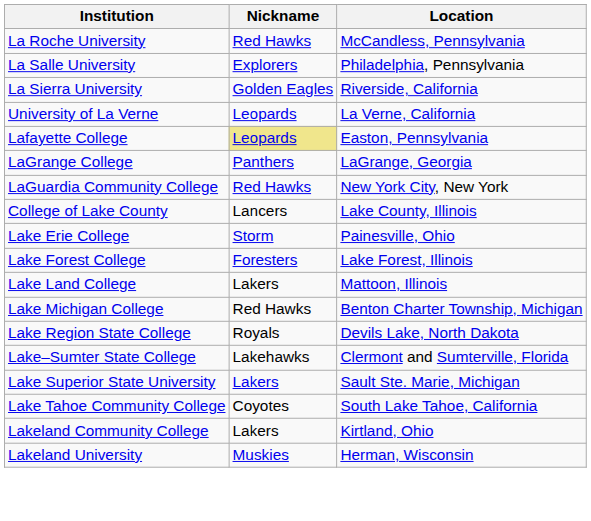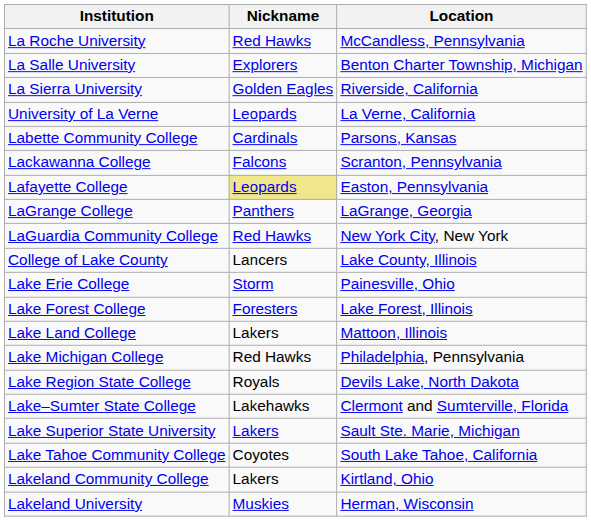 <table class="wikitable">
 <tr>
 <th>Institution</th>
 <th>Nickname</th>
 <th>Location</th>
 </tr>
 <tr>
 <td><a href='#'>La Roche University</a></td>
 <td><a href='#'>Red Hawks</a></td>
 <td><a href='#'>McCandless, Pennsylvania</a></td>
 </tr>
 <tr>
 <td><a href='#'>La Salle University</a></td>
 <td><a href='#'>Explorers</a></td>
-<td><a href='#'>Philadelphia</a>, Pennsylvania</td>
+<td><a href='#'>Benton Charter Township, Michigan</a></td>
 </tr>
 <tr>
 <td><a href='#'>La Sierra University</a></td>
 <td><a href='#'>Golden Eagles</a></td>
 <td><a href='#'>Riverside, California</a></td>
 </tr>
 <tr>
 <td><a href='#'>University of La Verne</a></td>
 <td><a href='#'>Leopards</a></td>
 <td><a href='#'>La Verne, California</a></td>
+</tr>
+<tr>
+<td><a href='#'>Labette Community College</a></td>
+<td><a href='#'>Cardinals</a></td>
+<td><a href='#'>Parsons, Kansas</a></td>
+</tr>
+<tr>
+<td><a href='#'>Lackawanna College</a></td>
+<td><a href='#'>Falcons</a></td>
+<td><a href='#'>Scranton, Pennsylvania</a></td>
 </tr>
 <tr>
 <td><a href='#'>Lafayette College</a></td>
 <td style="background: khaki;"><a href='#'>Leopards</a></td>
 <td><a href='#'>Easton, Pennsylvania</a></td>
 </tr>
 <tr>
 <td><a href='#'>LaGrange College</a></td>
 <td><a href='#'>Panthers</a></td>
 <td><a href='#'>LaGrange, Georgia</a></td>
 </tr>
 <tr>
 <td><a href='#'>LaGuardia Community College</a></td>
 <td><a href='#'>Red Hawks</a></td>
 <td><a href='#'>New York City</a>, New York</td>
 </tr>
 <tr>
 <td><a href='#'>College of Lake County</a></td>
 <td>Lancers</td>
 <td><a href='#'>Lake County, Illinois</a></td>
 </tr>
 <tr>
 <td><a href='#'>Lake Erie College</a></td>
 <td><a href='#'>Storm</a></td>
 <td><a href='#'>Painesville, Ohio</a></td>
 </tr>
 <tr>
 <td><a href='#'>Lake Forest College</a></td>
 <td><a href='#'>Foresters</a></td>
 <td><a href='#'>Lake Forest, Illinois</a></td>
 </tr>
 <tr>
 <td><a href='#'>Lake Land College</a></td>
 <td>Lakers</td>
 <td><a href='#'>Mattoon, Illinois</a></td>
 </tr>
 <tr>
 <td><a href='#'>Lake Michigan College</a></td>
 <td>Red Hawks</td>
-<td><a href='#'>Benton Charter Township, Michigan</a></td>
+<td><a href='#'>Philadelphia</a>, Pennsylvania</td>
 </tr>
 <tr>
 <td><a href='#'>Lake Region State College</a></td>
 <td>Royals</td>
 <td><a href='#'>Devils Lake, North Dakota</a></td>
 </tr>
 <tr>
 <td><a href='#'>Lake–Sumter State College</a></td>
 <td>Lakehawks</td>
 <td><a href='#'>Clermont</a> and <a href='#'>Sumterville, Florida</a></td>
 </tr>
 <tr>
 <td><a href='#'>Lake Superior State University</a></td>
 <td><a href='#'>Lakers</a></td>
 <td><a href='#'>Sault Ste. Marie, Michigan</a></td>
 </tr>
 <tr>
 <td><a href='#'>Lake Tahoe Community College</a></td>
 <td>Coyotes</td>
 <td><a href='#'>South Lake Tahoe, California</a></td>
 </tr>
 <tr>
 <td><a href='#'>Lakeland Community College</a></td>
 <td>Lakers</td>
 <td><a href='#'>Kirtland, Ohio</a></td>
 </tr>
 <tr>
 <td><a href='#'>Lakeland University</a></td>
 <td><a href='#'>Muskies</a></td>
 <td><a href='#'>Herman, Wisconsin</a></td>
 </tr>
 </table>
